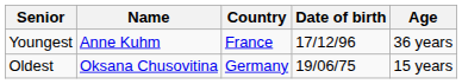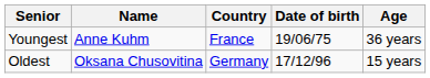 <table class="wikitable">
 <tr>
 <th>Senior</th>
 <th>Name</th>
 <th>Country</th>
 <th>Date of birth</th>
 <th>Age</th>
 </tr>
 <tr>
 <td>Youngest</td>
 <td><a href='#'>Anne Kuhm</a></td>
 <td>  <a href='#'>France</a></td>
-<td>17/12/96</td>
+<td>19/06/75</td>
 <td>36 years</td>
 </tr>
 <tr>
 <td>Oldest</td>
 <td><a href='#'>Oksana Chusovitina</a></td>
 <td> <a href='#'>Germany</a></td>
-<td>19/06/75</td>
+<td>17/12/96</td>
 <td>15 years</td>
 </tr>
 </table>
